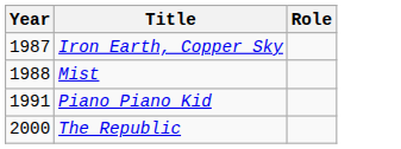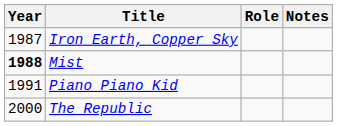 <table class="wikitable sortable">
 <tr>
 <th>Year</th>
 <th>Title</th>
 <th>Role</th>
+<th class="unsortable">Notes</th>
 </tr>
 <tr>
 <td>1987</td>
 <td><em><a href='#'>Iron Earth, Copper Sky</a></em></td>
 <td></td>
+<td></td>
 </tr>
 <tr>
-<td>1988</td>
+<td><strong>1988</strong></td>
 <td><em><a href='#'>Mist</a></em></td>
+<td></td>
 <td></td>
 </tr>
 <tr>
 <td>1991</td>
 <td><em><a href='#'>Piano Piano Kid</a></em></td>
 <td></td>
+<td></td>
 </tr>
 <tr>
 <td>2000</td>
 <td><em><a href='#'>The Republic</a></em></td>
 <td></td>
+<td></td>
 </tr>
 </table>
